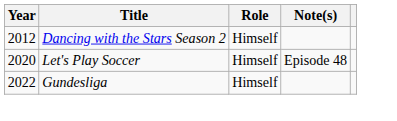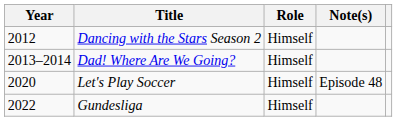 <table class="wikitable sortable plainrowheaders">
 <tr>
 <th scope="col">Year</th>
 <th scope="col">Title</th>
 <th scope="col">Role</th>
 <th scope="col" class="unsortable">Note(s)</th>
 <th scope="col" class="unsortable"></th>
 </tr>
 <tr>
 <td>2012</td>
 <td><em><a href='#'>Dancing with the Stars</a> Season 2</em></td>
+<td>Himself</td>
+<td></td>
+<td></td>
+</tr>
+<tr>
+<td>2013–2014</td>
+<td><em><a href='#'>Dad! Where Are We Going?</a></em></td>
 <td>Himself</td>
 <td></td>
 <td></td>
 </tr>
 <tr>
 <td>2020</td>
 <td><em>Let's Play Soccer</em></td>
 <td>Himself</td>
 <td>Episode 48</td>
 <td></td>
 </tr>
 <tr>
 <td>2022</td>
 <td><em>Gundesliga</em></td>
 <td>Himself</td>
 <td></td>
 <td></td>
 </tr>
 </table>
